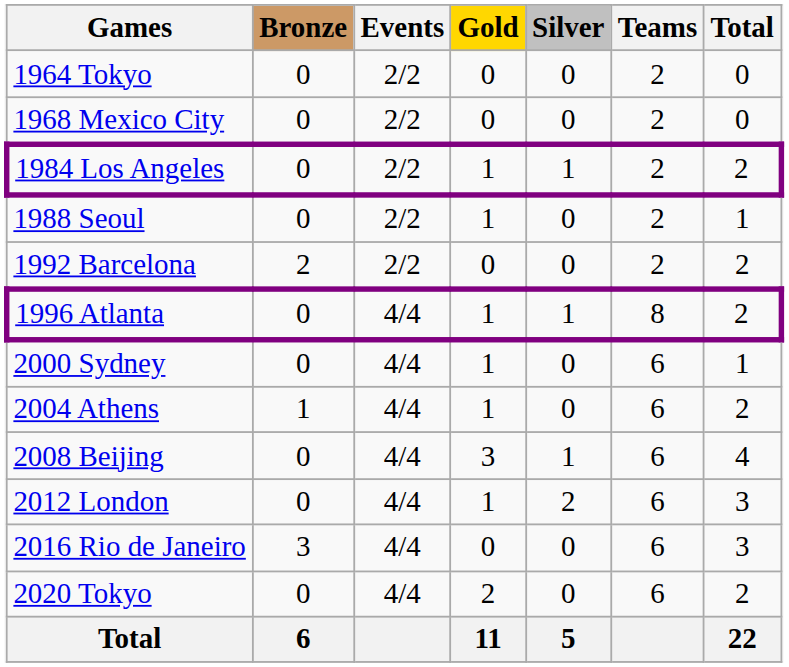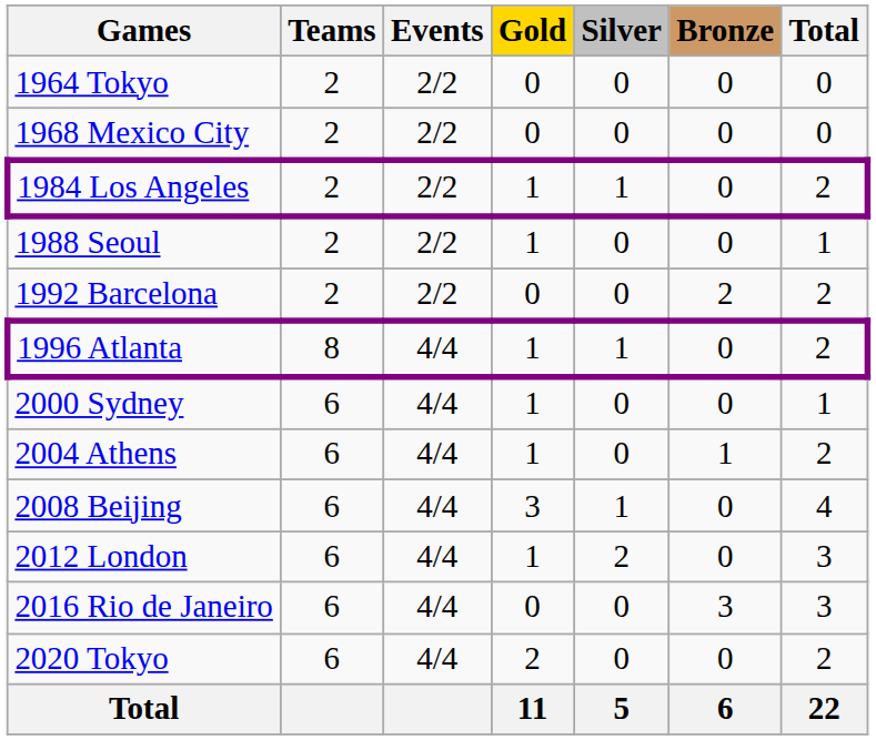 <table class="wikitable sortable" style="text-align:center">
 <tr>
 <th>Games</th>
-<th style="background:#c96;">Bronze</th>
+<th>Teams</th>
 <th>Events</th>
 <th style="background:gold;">Gold</th>
 <th style="background:silver;">Silver</th>
-<th>Teams</th>
+<th style="background:#c96;">Bronze</th>
 <th>Total</th>
 </tr>
 <tr>
 <td align=left><a href='#'>1964 Tokyo</a></td>
-<td>0</td>
+<td>2</td>
 <td>2/2</td>
 <td>0</td>
 <td>0</td>
-<td>2</td>
+<td>0</td>
 <td>0</td>
 </tr>
 <tr>
 <td align=left><a href='#'>1968 Mexico City</a></td>
-<td>0</td>
+<td>2</td>
 <td>2/2</td>
 <td>0</td>
 <td>0</td>
-<td>2</td>
+<td>0</td>
 <td>0</td>
 </tr>
 <tr align=center style="border: 3px solid purple">
 <td align=left><a href='#'>1984 Los Angeles</a></td>
-<td>0</td>
+<td>2</td>
 <td>2/2</td>
 <td>1</td>
 <td>1</td>
-<td>2</td>
+<td>0</td>
 <td>2</td>
 </tr>
 <tr>
 <td align=left><a href='#'>1988 Seoul</a></td>
-<td>0</td>
+<td>2</td>
 <td>2/2</td>
 <td>1</td>
 <td>0</td>
-<td>2</td>
+<td>0</td>
 <td>1</td>
 </tr>
 <tr>
 <td align=left><a href='#'>1992 Barcelona</a></td>
 <td>2</td>
 <td>2/2</td>
 <td>0</td>
 <td>0</td>
 <td>2</td>
 <td>2</td>
 </tr>
 <tr align=center style="border: 3px solid purple">
 <td align=left><a href='#'>1996 Atlanta</a></td>
-<td>0</td>
+<td>8</td>
 <td>4/4</td>
 <td>1</td>
 <td>1</td>
-<td>8</td>
+<td>0</td>
 <td>2</td>
 </tr>
 <tr>
 <td align=left><a href='#'>2000 Sydney</a></td>
-<td>0</td>
+<td>6</td>
 <td>4/4</td>
 <td>1</td>
 <td>0</td>
-<td>6</td>
+<td>0</td>
 <td>1</td>
 </tr>
 <tr>
 <td align=left><a href='#'>2004 Athens</a></td>
-<td>1</td>
+<td>6</td>
 <td>4/4</td>
 <td>1</td>
 <td>0</td>
-<td>6</td>
+<td>1</td>
 <td>2</td>
 </tr>
 <tr>
 <td align=left><a href='#'>2008 Beijing</a></td>
-<td>0</td>
+<td>6</td>
 <td>4/4</td>
 <td>3</td>
 <td>1</td>
-<td>6</td>
+<td>0</td>
 <td>4</td>
 </tr>
 <tr>
 <td align=left><a href='#'>2012 London</a></td>
-<td>0</td>
+<td>6</td>
 <td>4/4</td>
 <td>1</td>
 <td>2</td>
-<td>6</td>
+<td>0</td>
 <td>3</td>
 </tr>
 <tr>
 <td align=left><a href='#'>2016 Rio de Janeiro</a></td>
-<td>3</td>
+<td>6</td>
 <td>4/4</td>
 <td>0</td>
 <td>0</td>
-<td>6</td>
+<td>3</td>
 <td>3</td>
 </tr>
 <tr>
 <td align=left><a href='#'>2020 Tokyo</a></td>
-<td>0</td>
+<td>6</td>
 <td>4/4</td>
 <td>2</td>
 <td>0</td>
-<td>6</td>
+<td>0</td>
 <td>2</td>
 </tr>
 <tr>
 <th>Total</th>
-<th>6</th>
+<th></th>
 <th></th>
 <th>11</th>
 <th>5</th>
-<th></th>
+<th>6</th>
 <th>22</th>
 </tr>
 </table>
